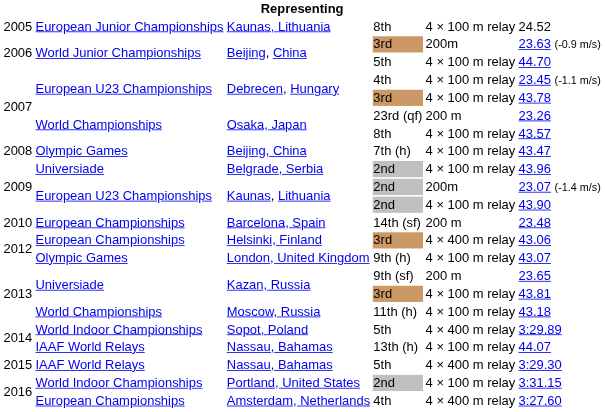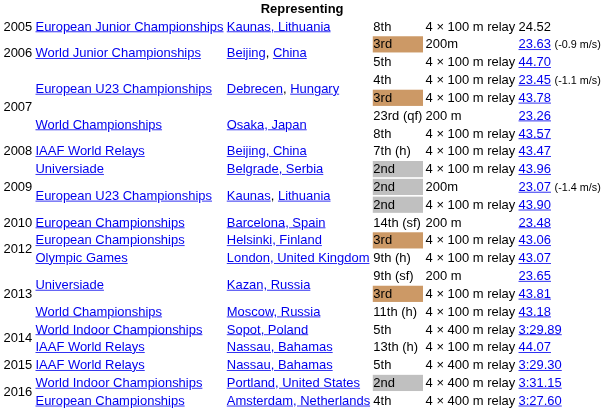 <table>
 <tr>
 <th colspan="6">Representing </th>
 </tr>
 <tr>
 <td>2005</td>
 <td><a href='#'>European Junior Championships</a></td>
 <td><a href='#'>Kaunas, Lithuania</a></td>
 <td>8th</td>
 <td>4 × 100 m relay</td>
 <td>24.52</td>
 </tr>
 <tr>
 <td rowspan=2>2006</td>
 <td rowspan=2><a href='#'>World Junior Championships</a></td>
 <td rowspan=2><a href='#'>Beijing</a>, <a href='#'>China</a></td>
 <td bgcolor="cc9966">3rd</td>
 <td>200m</td>
 <td><a href='#'>23.63</a> <small>(-0.9 m/s)</small></td>
 </tr>
 <tr>
 <td>5th</td>
 <td>4 × 100 m relay</td>
 <td><a href='#'>44.70</a></td>
 </tr>
 <tr>
 <td rowspan=4>2007</td>
 <td rowspan=2><a href='#'>European U23 Championships</a></td>
 <td rowspan=2><a href='#'>Debrecen</a>, <a href='#'>Hungary</a></td>
 <td>4th</td>
 <td>4 × 100 m relay</td>
 <td><a href='#'>23.45</a> <small>(-1.1 m/s)</small></td>
 </tr>
 <tr>
 <td bgcolor="cc9966">3rd</td>
 <td>4 × 100 m relay</td>
 <td><a href='#'>43.78</a></td>
 </tr>
 <tr>
 <td rowspan=2><a href='#'>World Championships</a></td>
 <td rowspan=2><a href='#'>Osaka, Japan</a></td>
 <td>23rd (qf)</td>
 <td>200 m</td>
 <td><a href='#'>23.26</a></td>
 </tr>
 <tr>
 <td>8th</td>
 <td>4 × 100 m relay</td>
 <td><a href='#'>43.57</a></td>
 </tr>
 <tr>
 <td>2008</td>
-<td><a href='#'>Olympic Games</a></td>
+<td><a href='#'>IAAF World Relays</a></td>
 <td><a href='#'>Beijing, China</a></td>
 <td>7th (h)</td>
 <td>4 × 100 m relay</td>
 <td><a href='#'>43.47</a></td>
 </tr>
 <tr>
 <td rowspan=3>2009</td>
 <td><a href='#'>Universiade</a></td>
 <td><a href='#'>Belgrade, Serbia</a></td>
 <td bgcolor="silver">2nd</td>
 <td>4 × 100 m relay</td>
 <td><a href='#'>43.96</a></td>
 </tr>
 <tr>
 <td rowspan=2><a href='#'>European U23 Championships</a></td>
 <td rowspan=2><a href='#'>Kaunas</a>, <a href='#'>Lithuania</a></td>
 <td bgcolor=silver>2nd</td>
 <td>200m</td>
 <td><a href='#'>23.07</a> <small>(-1.4 m/s)</small></td>
 </tr>
 <tr>
 <td bgcolor=silver>2nd</td>
 <td>4 × 100 m relay</td>
 <td><a href='#'>43.90</a></td>
 </tr>
 <tr>
 <td>2010</td>
 <td><a href='#'>European Championships</a></td>
 <td><a href='#'>Barcelona, Spain</a></td>
 <td>14th (sf)</td>
 <td>200 m</td>
 <td><a href='#'>23.48</a></td>
 </tr>
 <tr>
 <td rowspan=2>2012</td>
 <td><a href='#'>European Championships</a></td>
 <td><a href='#'>Helsinki, Finland</a></td>
 <td bgcolor="cc9966">3rd</td>
-<td>4 × 400 m relay</td>
+<td>4 × 100 m relay</td>
 <td><a href='#'>43.06</a></td>
 </tr>
 <tr>
 <td><a href='#'>Olympic Games</a></td>
 <td><a href='#'>London, United Kingdom</a></td>
 <td>9th (h)</td>
 <td>4 × 100 m relay</td>
 <td><a href='#'>43.07</a></td>
 </tr>
 <tr>
 <td rowspan=3>2013</td>
 <td rowspan=2><a href='#'>Universiade</a></td>
 <td rowspan=2><a href='#'>Kazan, Russia</a></td>
 <td>9th (sf)</td>
 <td>200 m</td>
 <td><a href='#'>23.65</a></td>
 </tr>
 <tr>
 <td bgcolor="cc9966">3rd</td>
 <td>4 × 100 m relay</td>
 <td><a href='#'>43.81</a></td>
 </tr>
 <tr>
 <td><a href='#'>World Championships</a></td>
 <td><a href='#'>Moscow, Russia</a></td>
 <td>11th (h)</td>
 <td>4 × 100 m relay</td>
 <td><a href='#'>43.18</a></td>
 </tr>
 <tr>
 <td rowspan=2>2014</td>
 <td><a href='#'>World Indoor Championships</a></td>
 <td><a href='#'>Sopot, Poland</a></td>
 <td>5th</td>
 <td>4 × 400 m relay</td>
 <td><a href='#'>3:29.89</a></td>
 </tr>
 <tr>
 <td><a href='#'>IAAF World Relays</a></td>
 <td><a href='#'>Nassau, Bahamas</a></td>
 <td>13th (h)</td>
 <td>4 × 100 m relay</td>
 <td><a href='#'>44.07</a></td>
 </tr>
 <tr>
 <td>2015</td>
 <td><a href='#'>IAAF World Relays</a></td>
 <td><a href='#'>Nassau, Bahamas</a></td>
 <td>5th</td>
 <td>4 × 400 m relay</td>
 <td><a href='#'>3:29.30</a></td>
 </tr>
 <tr>
 <td rowspan=2>2016</td>
 <td><a href='#'>World Indoor Championships</a></td>
 <td><a href='#'>Portland, United States</a></td>
 <td bgcolor=silver>2nd</td>
-<td>4 × 100 m relay</td>
+<td>4 × 400 m relay</td>
 <td><a href='#'>3:31.15</a></td>
 </tr>
 <tr>
 <td><a href='#'>European Championships</a></td>
 <td><a href='#'>Amsterdam, Netherlands</a></td>
 <td>4th</td>
 <td>4 × 400 m relay</td>
 <td><a href='#'>3:27.60</a></td>
 </tr>
 </table>
